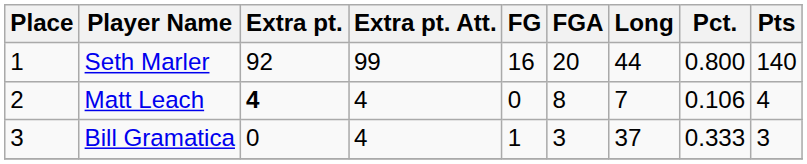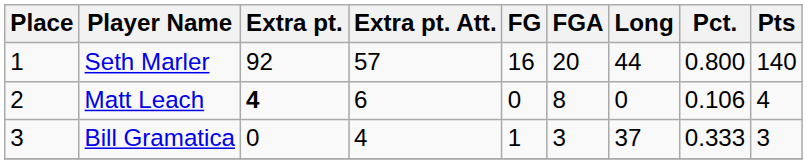 <table class="wikitable">
 <tr>
 <th>Place</th>
 <th>Player Name</th>
 <th>Extra pt.</th>
 <th>Extra pt. Att.</th>
 <th>FG</th>
 <th>FGA</th>
 <th>Long</th>
 <th>Pct.</th>
 <th>Pts</th>
 </tr>
 <tr>
 <td>1</td>
 <td><a href='#'>Seth Marler</a></td>
 <td>92</td>
-<td>99</td>
+<td>57</td>
 <td>16</td>
 <td>20</td>
 <td>44</td>
 <td>0.800</td>
 <td>140</td>
 </tr>
 <tr>
 <td>2</td>
 <td><a href='#'>Matt Leach</a></td>
 <td><strong>4</strong></td>
-<td>4</td>
+<td>6</td>
 <td>0</td>
 <td>8</td>
-<td>7</td>
+<td>0</td>
 <td>0.106</td>
 <td>4</td>
 </tr>
 <tr>
 <td>3</td>
 <td><a href='#'>Bill Gramatica</a></td>
 <td>0</td>
 <td>4</td>
 <td>1</td>
 <td>3</td>
 <td>37</td>
 <td>0.333</td>
 <td>3</td>
 </tr>
 <tr>
 </tr>
 </table>
